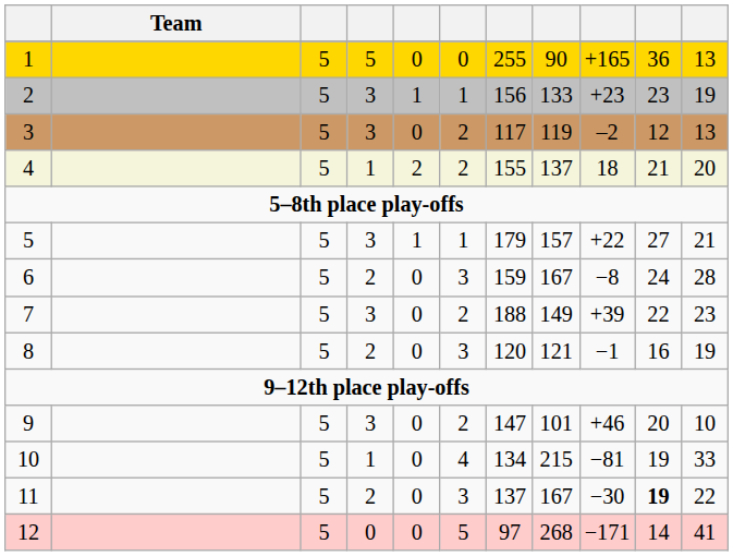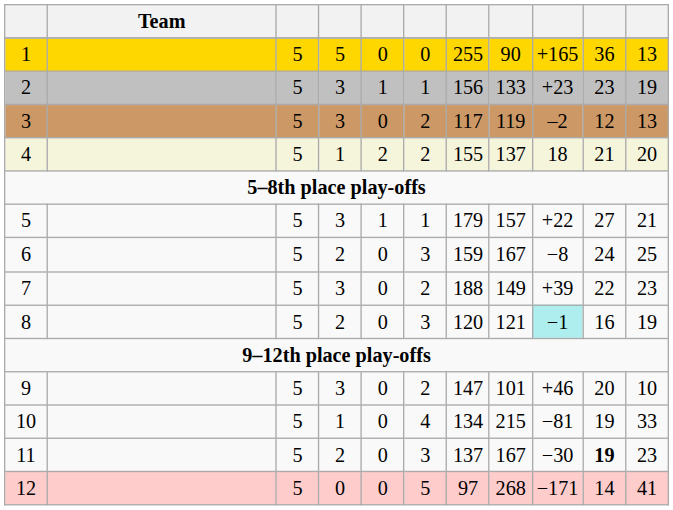 <table class="wikitable" style="font-size: 95%; text-align: center;">
 <tr>
 <th width=25></th>
 <th width=165>Team</th>
 <th width=25></th>
 <th width=25></th>
 <th width=25></th>
 <th width=25></th>
 <th width=25></th>
 <th width=25></th>
 <th width=30></th>
 <th width=25></th>
 <th width=25></th>
 </tr>
 <tr>
 </tr>
 <tr style="background:gold;">
 <td>1</td>
 <td style="text-align:left;"></td>
 <td>5</td>
 <td>5</td>
 <td>0</td>
 <td>0</td>
 <td>255</td>
 <td>90</td>
 <td>+165</td>
 <td>36</td>
 <td>13</td>
 </tr>
 <tr style="background:silver;">
 <td>2</td>
 <td style="text-align:left;"></td>
 <td>5</td>
 <td>3</td>
 <td>1</td>
 <td>1</td>
 <td>156</td>
 <td>133</td>
 <td>+23</td>
 <td>23</td>
 <td>19</td>
 </tr>
 <tr style="background:#c96;">
 <td>3</td>
 <td style="text-align:left;"></td>
 <td>5</td>
 <td>3</td>
 <td>0</td>
 <td>2</td>
 <td>117</td>
 <td>119</td>
 <td>–2</td>
 <td>12</td>
 <td>13</td>
 </tr>
 <tr style="background:beige;">
 <td>4</td>
 <td style="text-align:left;"></td>
 <td>5</td>
 <td>1</td>
 <td>2</td>
 <td>2</td>
 <td>155</td>
 <td>137</td>
 <td>18</td>
 <td>21</td>
 <td>20</td>
 </tr>
 <tr>
 <td colspan="11"><strong>5–8th place play-offs</strong></td>
 </tr>
 <tr>
 <td>5</td>
 <td style="text-align:left;"></td>
 <td>5</td>
 <td>3</td>
 <td>1</td>
 <td>1</td>
 <td>179</td>
 <td>157</td>
 <td>+22</td>
 <td>27</td>
 <td>21</td>
 </tr>
 <tr>
 <td>6</td>
 <td style="text-align:left;"></td>
 <td>5</td>
 <td>2</td>
 <td>0</td>
 <td>3</td>
 <td>159</td>
 <td>167</td>
 <td>−8</td>
 <td>24</td>
-<td>28</td>
+<td>25</td>
 </tr>
 <tr>
 <td>7</td>
 <td style="text-align:left;"></td>
 <td>5</td>
 <td>3</td>
 <td>0</td>
 <td>2</td>
 <td>188</td>
 <td>149</td>
 <td>+39</td>
 <td>22</td>
 <td>23</td>
 </tr>
 <tr>
 <td>8</td>
 <td style="text-align:left;"></td>
 <td>5</td>
 <td>2</td>
 <td>0</td>
 <td>3</td>
 <td>120</td>
 <td>121</td>
-<td>−1</td>
+<td style="background: paleturquoise;">−1</td>
 <td>16</td>
 <td>19</td>
 </tr>
 <tr>
 <td colspan="11"><strong>9–12th place play-offs</strong></td>
 </tr>
 <tr>
 <td>9</td>
 <td style="text-align:left;"></td>
 <td>5</td>
 <td>3</td>
 <td>0</td>
 <td>2</td>
 <td>147</td>
 <td>101</td>
 <td>+46</td>
 <td>20</td>
 <td>10</td>
 </tr>
 <tr>
 <td>10</td>
 <td style="text-align:left;"></td>
 <td>5</td>
 <td>1</td>
 <td>0</td>
 <td>4</td>
 <td>134</td>
 <td>215</td>
 <td>−81</td>
 <td>19</td>
 <td>33</td>
 </tr>
 <tr>
 <td>11</td>
 <td style="text-align:left;"></td>
 <td>5</td>
 <td>2</td>
 <td>0</td>
 <td>3</td>
 <td>137</td>
 <td>167</td>
 <td>−30</td>
 <td><strong>19</strong></td>
-<td>22</td>
+<td>23</td>
 </tr>
 <tr style="background:#fcc;">
 <td>12</td>
 <td style="text-align:left;"></td>
 <td>5</td>
 <td>0</td>
 <td>0</td>
 <td>5</td>
 <td>97</td>
 <td>268</td>
 <td>−171</td>
 <td>14</td>
 <td>41</td>
 </tr>
 </table>
